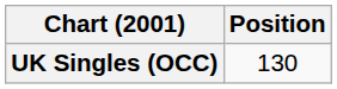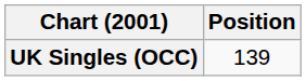 <table class="wikitable plainrowheaders" style="text-align:center">
 <tr>
 <th scope="col">Chart (2001)</th>
 <th scope="col">Position</th>
 </tr>
 <tr>
 <th scope="row">UK Singles (OCC)</th>
-<td>130</td>
+<td>139</td>
 </tr>
 </table>
